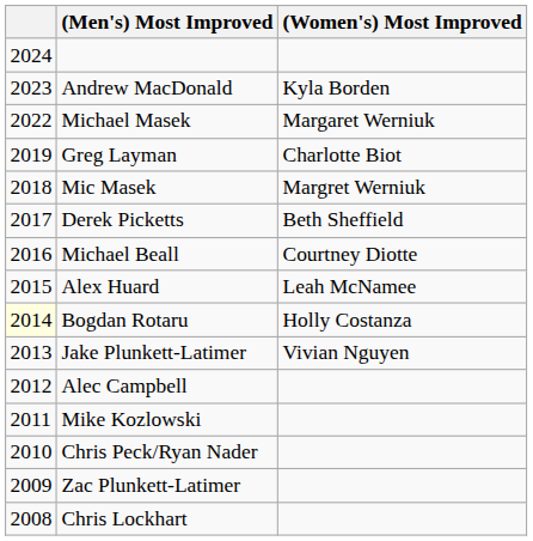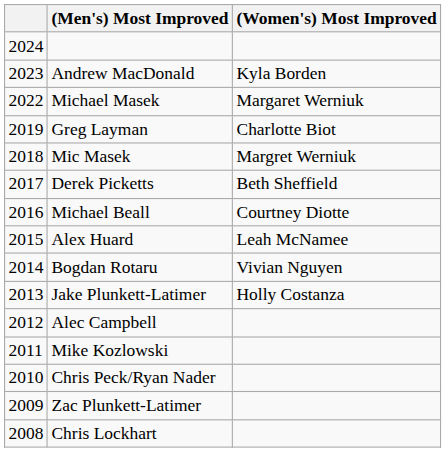 <table class="wikitable">
 <tr>
 <th></th>
 <th><strong>(Men's) Most Improved</strong></th>
 <th><strong>(Women's) Most Improved</strong></th>
 </tr>
 <tr>
 <td>2024</td>
 <td></td>
 <td></td>
 </tr>
 <tr>
 <td>2023</td>
 <td>Andrew MacDonald</td>
 <td>Kyla Borden</td>
 </tr>
 <tr>
 <td>2022</td>
 <td>Michael Masek</td>
 <td>Margaret Werniuk</td>
 </tr>
 <tr>
 <td>2019</td>
 <td>Greg Layman</td>
 <td>Charlotte Biot</td>
 </tr>
 <tr>
 <td>2018</td>
 <td>Mic Masek</td>
 <td>Margret Werniuk</td>
 </tr>
 <tr>
 <td>2017</td>
 <td>Derek Picketts</td>
 <td>Beth Sheffield</td>
 </tr>
 <tr>
 <td>2016</td>
 <td>Michael Beall</td>
 <td>Courtney Diotte</td>
 </tr>
 <tr>
 <td>2015</td>
 <td>Alex Huard</td>
 <td>Leah McNamee</td>
 </tr>
 <tr>
-<td style="background: lightyellow;">2014</td>
+<td>2014</td>
 <td>Bogdan Rotaru</td>
-<td>Holly Costanza</td>
+<td>Vivian Nguyen</td>
 </tr>
 <tr>
 <td>2013</td>
 <td>Jake Plunkett-Latimer</td>
-<td>Vivian Nguyen</td>
+<td>Holly Costanza</td>
 </tr>
 <tr>
 <td>2012</td>
 <td>Alec Campbell</td>
 <td></td>
 </tr>
 <tr>
 <td>2011</td>
 <td>Mike Kozlowski</td>
 <td></td>
 </tr>
 <tr>
 <td>2010</td>
 <td>Chris Peck/Ryan Nader</td>
 <td></td>
 </tr>
 <tr>
 <td>2009</td>
 <td>Zac Plunkett-Latimer</td>
 <td></td>
 </tr>
 <tr>
 <td>2008</td>
 <td>Chris Lockhart</td>
 <td></td>
 </tr>
 </table>
